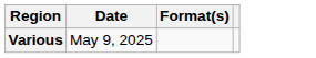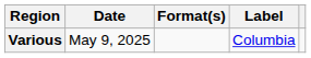 <table class="wikitable plainrowheaders">
 <tr>
 <th scope="col">Region</th>
 <th scope="col">Date</th>
 <th scope="col">Format(s)</th>
+<th scope="col">Label</th>
 <th scope="col"></th>
 </tr>
 <tr>
 <th scope="row">Various</th>
 <td>May 9, 2025</td>
 <td></td>
+<td><a href='#'>Columbia</a></td>
 <td style="text-align:center"></td>
 </tr>
 </table>
